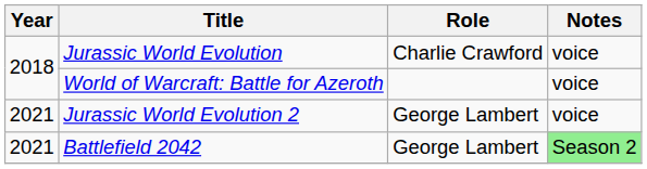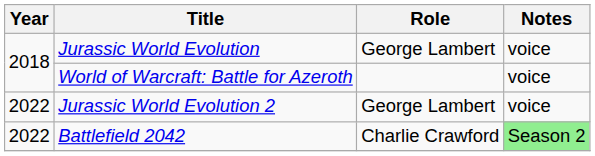 <table class="wikitable sortable">
 <tr>
 <th>Year</th>
 <th>Title</th>
 <th>Role</th>
 <th>Notes</th>
 </tr>
 <tr>
 <td rowspan="2">2018</td>
 <td><em><a href='#'>Jurassic World Evolution</a></em></td>
-<td>Charlie Crawford</td>
+<td>George Lambert</td>
 <td>voice</td>
 </tr>
 <tr>
 <td><em><a href='#'>World of Warcraft: Battle for Azeroth</a></em></td>
 <td></td>
 <td>voice</td>
 </tr>
 <tr>
-<td>2021</td>
+<td>2022</td>
 <td><em><a href='#'>Jurassic World Evolution 2</a></em></td>
 <td>George Lambert</td>
 <td>voice</td>
 </tr>
 <tr>
-<td>2021</td>
+<td>2022</td>
 <td><em><a href='#'>Battlefield 2042</a></em></td>
-<td>George Lambert</td>
+<td>Charlie Crawford</td>
 <td style="background: lightgreen;">Season 2</td>
 </tr>
 <tr>
 </tr>
 </table>
